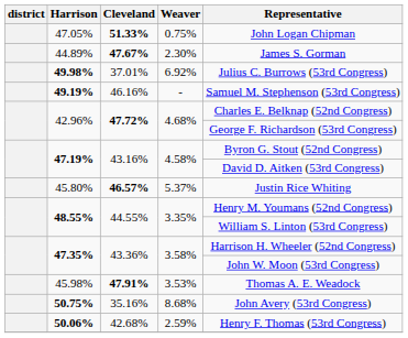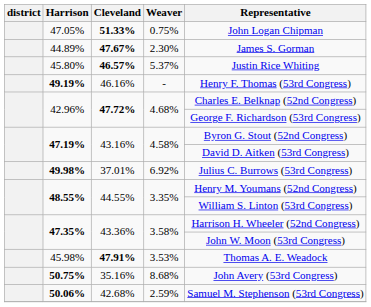 <table class=wikitable>
 <tr>
 <th>district</th>
 <th>Harrison</th>
 <th>Cleveland</th>
 <th>Weaver</th>
 <th>Representative</th>
 </tr>
 <tr align=center>
 <th></th>
 <td>47.05%</td>
 <td><strong>51.33%</strong></td>
 <td>0.75%</td>
 <td><a href='#'>John Logan Chipman</a></td>
 </tr>
 <tr align=center>
 <th></th>
 <td>44.89%</td>
 <td><strong>47.67%</strong></td>
 <td>2.30%</td>
 <td><a href='#'>James S. Gorman</a></td>
 </tr>
 <tr align=center>
 <th></th>
-<td><strong>49.98%</strong></td>
-<td>37.01%</td>
-<td>6.92%</td>
-<td><a href='#'>Julius C. Burrows</a> (<a href='#'>53rd Congress</a>)</td>
+<td>45.80%</td>
+<td><strong>46.57%</strong></td>
+<td>5.37%</td>
+<td><a href='#'>Justin Rice Whiting</a></td>
 </tr>
 <tr align=center>
 <th></th>
 <td><strong>49.19%</strong></td>
 <td>46.16%</td>
 <td>-</td>
-<td><a href='#'>Samuel M. Stephenson</a> (<a href='#'>53rd Congress</a>)</td>
+<td><a href='#'>Henry F. Thomas</a> (<a href='#'>53rd Congress</a>)</td>
 </tr>
 <tr align=center>
 <th rowspan="2" ></th>
 <td rowspan=2>42.96%</td>
 <td rowspan=2><strong>47.72%</strong></td>
 <td rowspan=2>4.68%</td>
 <td><a href='#'>Charles E. Belknap</a> (<a href='#'>52nd Congress</a>)</td>
 </tr>
 <tr align=center>
 <td><a href='#'>George F. Richardson</a> (<a href='#'>53rd Congress</a>)</td>
 </tr>
 <tr align=center>
 <th rowspan="2" ></th>
 <td rowspan=2><strong>47.19%</strong></td>
 <td rowspan=2>43.16%</td>
 <td rowspan=2>4.58%</td>
 <td><a href='#'>Byron G. Stout</a> (<a href='#'>52nd Congress</a>)</td>
 </tr>
 <tr align=center>
 <td><a href='#'>David D. Aitken</a> (<a href='#'>53rd Congress</a>)</td>
 </tr>
 <tr align=center>
 <th></th>
-<td>45.80%</td>
-<td><strong>46.57%</strong></td>
-<td>5.37%</td>
-<td><a href='#'>Justin Rice Whiting</a></td>
+<td><strong>49.98%</strong></td>
+<td>37.01%</td>
+<td>6.92%</td>
+<td><a href='#'>Julius C. Burrows</a> (<a href='#'>53rd Congress</a>)</td>
 </tr>
 <tr align=center>
 <th rowspan="2" ></th>
 <td rowspan=2><strong>48.55%</strong></td>
 <td rowspan=2>44.55%</td>
 <td rowspan=2>3.35%</td>
 <td><a href='#'>Henry M. Youmans</a> (<a href='#'>52nd Congress</a>)</td>
 </tr>
 <tr align=center>
 <td><a href='#'>William S. Linton</a> (<a href='#'>53rd Congress</a>)</td>
 </tr>
 <tr align=center>
 <th rowspan="2" ></th>
 <td rowspan=2><strong>47.35%</strong></td>
 <td rowspan=2>43.36%</td>
 <td rowspan=2>3.58%</td>
 <td><a href='#'>Harrison H. Wheeler</a> (<a href='#'>52nd Congress</a>)</td>
 </tr>
 <tr align=center>
 <td><a href='#'>John W. Moon</a> (<a href='#'>53rd Congress</a>)</td>
 </tr>
 <tr align=center>
 <th></th>
 <td>45.98%</td>
 <td><strong>47.91%</strong></td>
 <td>3.53%</td>
 <td><a href='#'>Thomas A. E. Weadock</a></td>
 </tr>
 <tr align=center>
 <th></th>
 <td><strong>50.75%</strong></td>
 <td>35.16%</td>
 <td>8.68%</td>
 <td><a href='#'>John Avery</a> (<a href='#'>53rd Congress</a>)</td>
 </tr>
 <tr align=center>
 <th></th>
 <td><strong>50.06%</strong></td>
 <td>42.68%</td>
 <td>2.59%</td>
-<td><a href='#'>Henry F. Thomas</a> (<a href='#'>53rd Congress</a>)</td>
+<td><a href='#'>Samuel M. Stephenson</a> (<a href='#'>53rd Congress</a>)</td>
 </tr>
 <tr align=center>
 </tr>
 </table>
